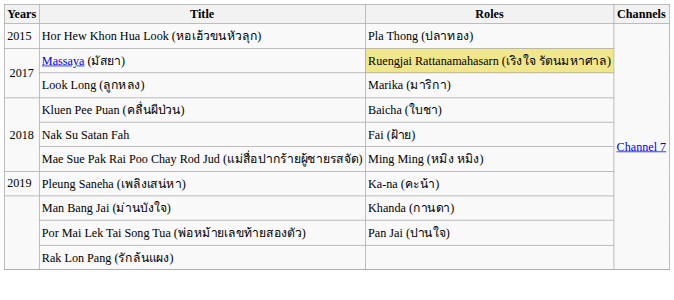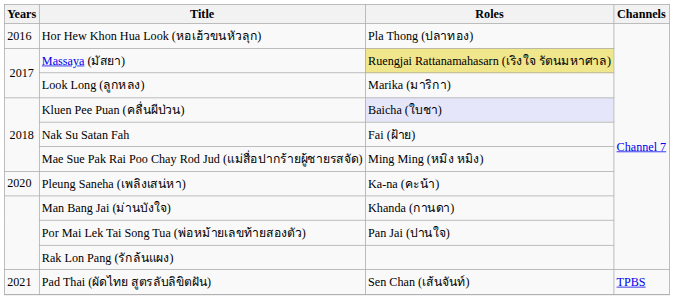 <table class="wikitable">
 <tr>
 <th>Years</th>
 <th>Title</th>
 <th>Roles</th>
 <th>Channels</th>
 </tr>
 <tr>
-<td>2015</td>
+<td>2016</td>
 <td>Hor Hew Khon Hua Look (หอเฮ้วขนหัวลุก)</td>
 <td>Pla Thong (ปลาทอง)</td>
 <td rowspan="10"><a href='#'>Channel 7</a></td>
 </tr>
 <tr>
 <td rowspan="2" align="center">2017</td>
 <td><a href='#'>Massaya</a> (มัสยา)</td>
 <td style="background: khaki;">Ruengjai Rattanamahasarn (เริงใจ รัตนมหาศาล)</td>
 </tr>
 <tr>
 <td>Look Long (ลูกหลง)</td>
 <td>Marika (มาริกา)</td>
 </tr>
 <tr>
 <td rowspan="3" align="center">2018</td>
 <td>Kluen Pee Puan (คลื่นผีป่วน)</td>
-<td>Baicha (ใบชา)</td>
+<td style="background: lavender;">Baicha (ใบชา)</td>
 </tr>
 <tr>
 <td>Nak Su Satan Fah</td>
 <td>Fai (ฝ้าย)</td>
 </tr>
 <tr>
 <td>Mae Sue Pak Rai Poo Chay Rod Jud (แม่สื่อปากร้ายผู้ชายรสจัด)</td>
 <td>Ming Ming (หมิง หมิง)</td>
 </tr>
 <tr>
-<td>2019</td>
+<td>2020</td>
 <td>Pleung Saneha (เพลิงเสน่หา)</td>
 <td>Ka-na (คะน้า)</td>
 </tr>
 <tr>
 <td rowspan="3" align="center"></td>
 <td>Man Bang Jai (ม่านบังใจ)</td>
 <td>Khanda (กานดา)</td>
 </tr>
 <tr>
 <td>Por Mai Lek Tai Song Tua (พ่อหม้ายเลขท้ายสองตัว)</td>
 <td>Pan Jai (ปานใจ)</td>
 </tr>
 <tr>
 <td>Rak Lon Pang (รักล้นแผง)</td>
 <td></td>
 </tr>
 <tr>
+<td>2021</td>
+<td>Pad Thai (ผัดไทย สูตรลับลิขิตฝัน)</td>
+<td>Sen Chan (เส้นจันท์)</td>
+<td><a href='#'>TPBS</a></td>
+</tr>
+<tr>
 </tr>
 </table>
